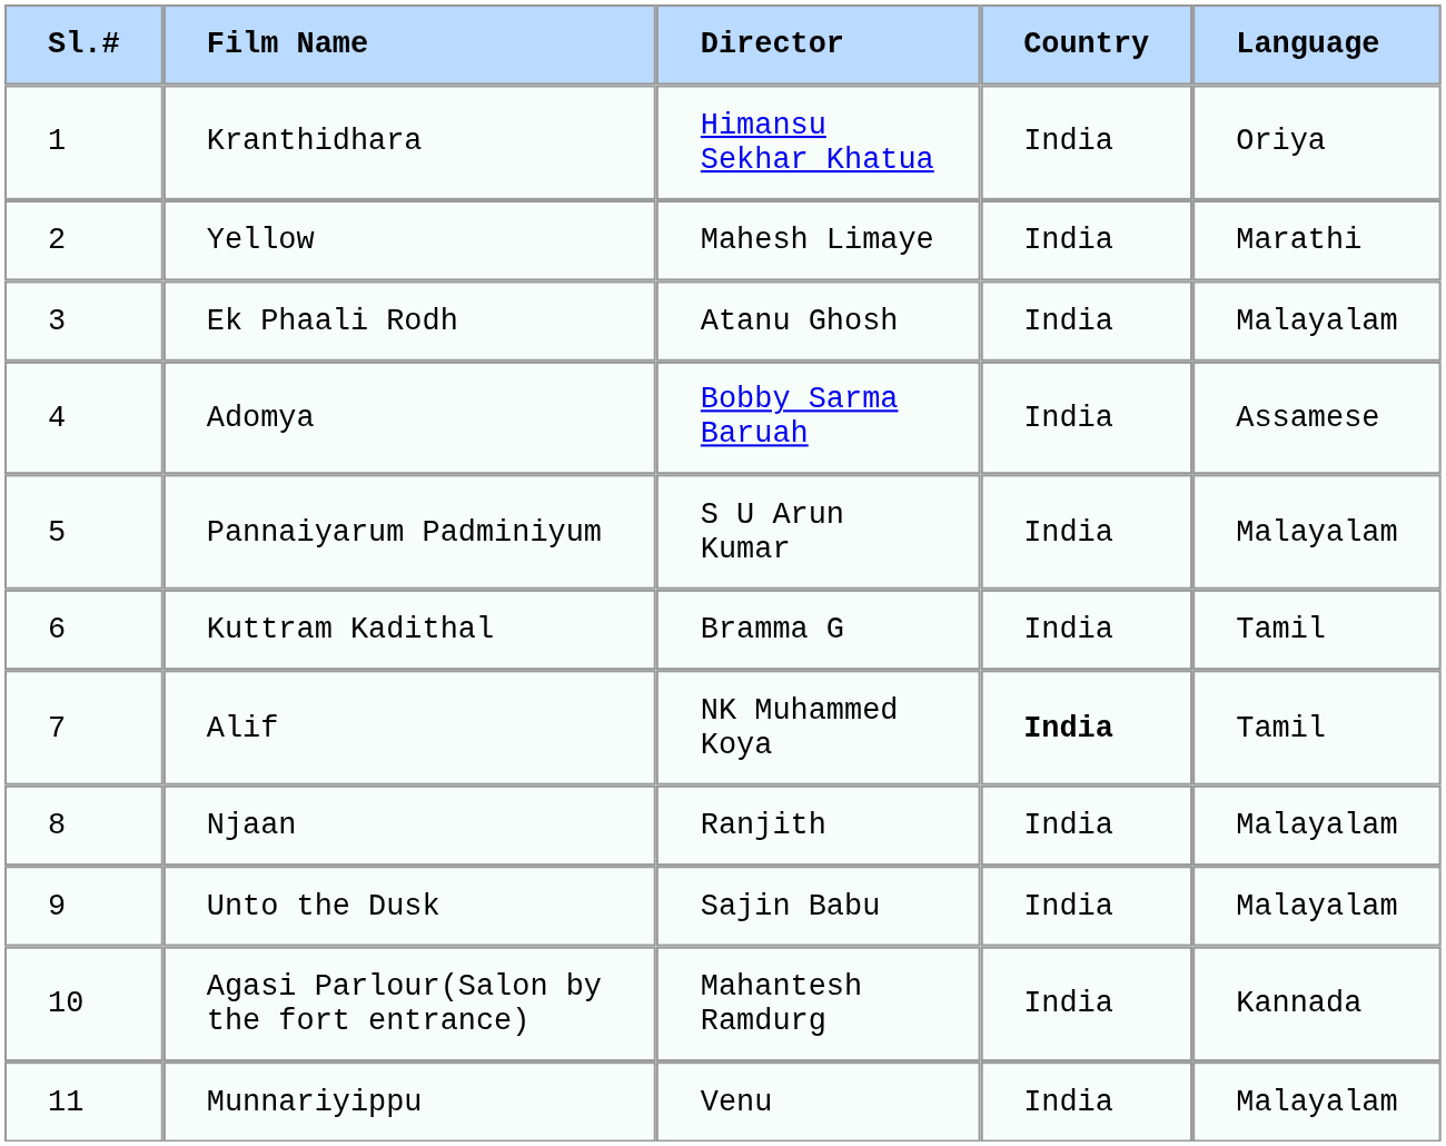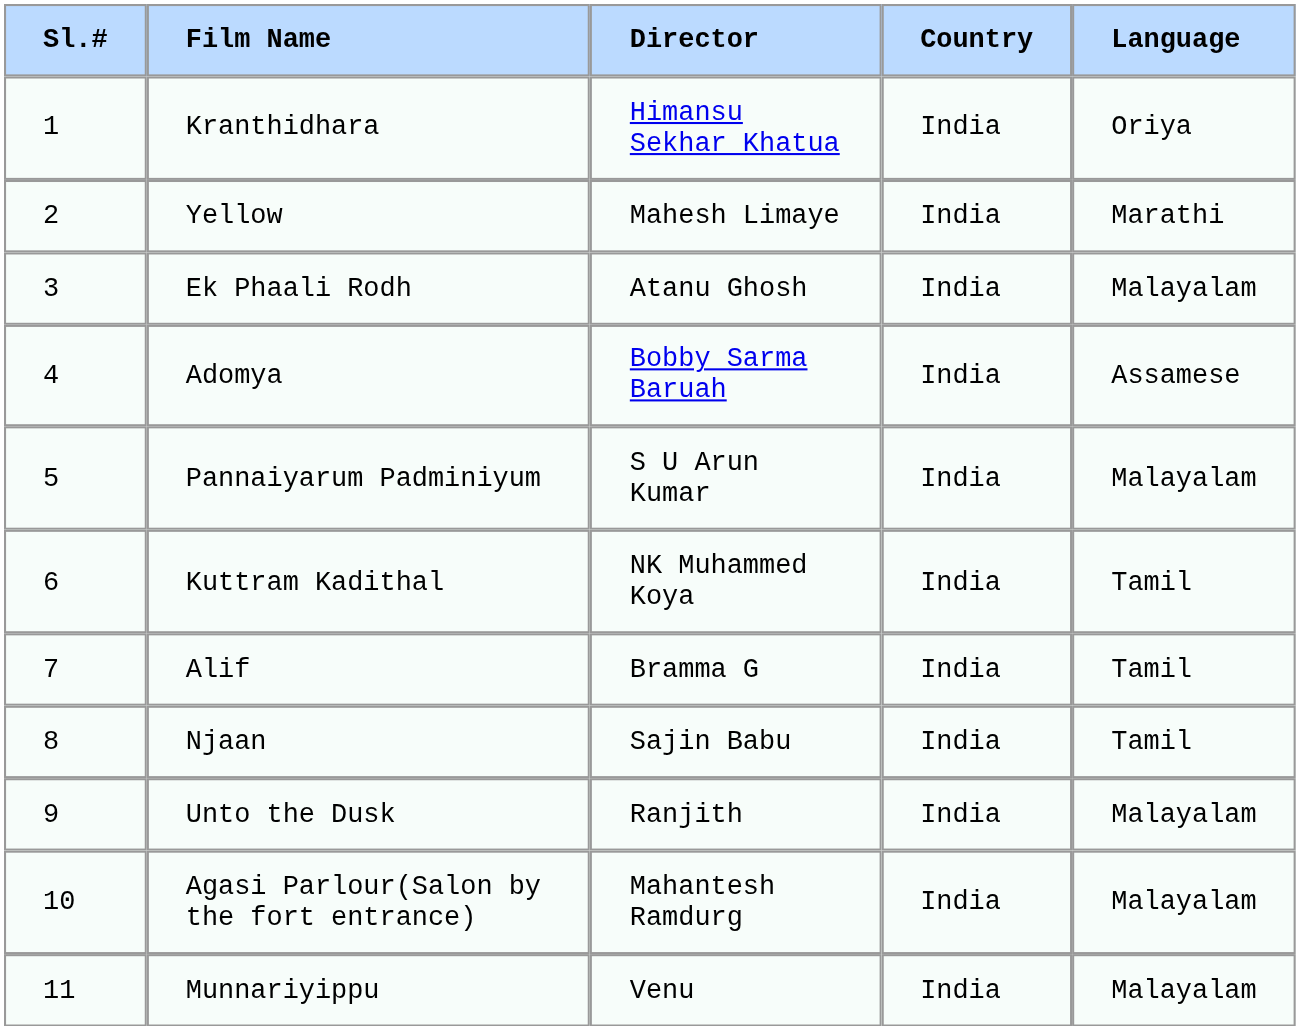 <table style="border-spacing:0;">
 <tr>
 <td style="background-color:#bbdaff;border:0.05pt solid #999999;padding-top:0.0931in;padding-bottom:0.0931in;padding-left:0.1861in;padding-right:0.1861in;"><div><strong>Sl.#</strong></div></td>
 <td style="background-color:#bbdaff;border:0.05pt solid #999999;padding-top:0.0931in;padding-bottom:0.0931in;padding-left:0.1861in;padding-right:0.1861in;"><strong>Film Name</strong></td>
 <td style="background-color:#bbdaff;border:0.05pt solid #999999;padding-top:0.0931in;padding-bottom:0.0931in;padding-left:0.1861in;padding-right:0.1861in;"><strong>Director</strong></td>
 <td style="background-color:#bbdaff;border:0.05pt solid #999999;padding-top:0.0931in;padding-bottom:0.0931in;padding-left:0.1861in;padding-right:0.1861in;"><strong>Country</strong></td>
 <td style="background-color:#bbdaff;border:0.05pt solid #999999;padding-top:0.0931in;padding-bottom:0.0931in;padding-left:0.1861in;padding-right:0.1861in;"><strong>Language</strong></td>
 </tr>
 <tr>
 <td style="background-color:#f7fdfa;border:0.05pt solid #999999;padding-top:0.0931in;padding-bottom:0.0931in;padding-left:0.1861in;padding-right:0.1861in;"><div>1</div></td>
 <td style="background-color:#f7fdfa;border:0.05pt solid #999999;padding-top:0.0931in;padding-bottom:0.0931in;padding-left:0.1861in;padding-right:0.1861in;">Kranthidhara</td>
 <td style="background-color:#f7fdfa;border:0.05pt solid #999999;padding-top:0.0931in;padding-bottom:0.0931in;padding-left:0.1861in;padding-right:0.1861in;"><a href='#'>Himansu Sekhar Khatua</a></td>
 <td style="background-color:#f7fdfa;border:0.05pt solid #999999;padding-top:0.0931in;padding-bottom:0.0931in;padding-left:0.1861in;padding-right:0.1861in;">India</td>
 <td style="background-color:#f7fdfa;border:0.05pt solid #999999;padding-top:0.0931in;padding-bottom:0.0931in;padding-left:0.1861in;padding-right:0.1861in;">Oriya</td>
 </tr>
 <tr>
 <td style="background-color:#f7fdfa;border:0.05pt solid #999999;padding-top:0.0931in;padding-bottom:0.0931in;padding-left:0.1861in;padding-right:0.1861in;"><div>2</div></td>
 <td style="background-color:#f7fdfa;border:0.05pt solid #999999;padding-top:0.0931in;padding-bottom:0.0931in;padding-left:0.1861in;padding-right:0.1861in;">Yellow</td>
 <td style="background-color:#f7fdfa;border:0.05pt solid #999999;padding-top:0.0931in;padding-bottom:0.0931in;padding-left:0.1861in;padding-right:0.1861in;">Mahesh Limaye</td>
 <td style="background-color:#f7fdfa;border:0.05pt solid #999999;padding-top:0.0931in;padding-bottom:0.0931in;padding-left:0.1861in;padding-right:0.1861in;">India</td>
 <td style="background-color:#f7fdfa;border:0.05pt solid #999999;padding-top:0.0931in;padding-bottom:0.0931in;padding-left:0.1861in;padding-right:0.1861in;">Marathi</td>
 </tr>
 <tr>
 <td style="background-color:#f7fdfa;border:0.05pt solid #999999;padding-top:0.0931in;padding-bottom:0.0931in;padding-left:0.1861in;padding-right:0.1861in;"><div>3</div></td>
 <td style="background-color:#f7fdfa;border:0.05pt solid #999999;padding-top:0.0931in;padding-bottom:0.0931in;padding-left:0.1861in;padding-right:0.1861in;">Ek Phaali Rodh</td>
 <td style="background-color:#f7fdfa;border:0.05pt solid #999999;padding-top:0.0931in;padding-bottom:0.0931in;padding-left:0.1861in;padding-right:0.1861in;">Atanu Ghosh</td>
 <td style="background-color:#f7fdfa;border:0.05pt solid #999999;padding-top:0.0931in;padding-bottom:0.0931in;padding-left:0.1861in;padding-right:0.1861in;">India</td>
 <td style="background-color:#f7fdfa;border:0.05pt solid #999999;padding-top:0.0931in;padding-bottom:0.0931in;padding-left:0.1861in;padding-right:0.1861in;">Malayalam</td>
 </tr>
 <tr>
 <td style="background-color:#f7fdfa;border:0.05pt solid #999999;padding-top:0.0931in;padding-bottom:0.0931in;padding-left:0.1861in;padding-right:0.1861in;"><div>4</div></td>
 <td style="background-color:#f7fdfa;border:0.05pt solid #999999;padding-top:0.0931in;padding-bottom:0.0931in;padding-left:0.1861in;padding-right:0.1861in;">Adomya</td>
 <td style="background-color:#f7fdfa;border:0.05pt solid #999999;padding-top:0.0931in;padding-bottom:0.0931in;padding-left:0.1861in;padding-right:0.1861in;"><a href='#'>Bobby Sarma Baruah</a></td>
 <td style="background-color:#f7fdfa;border:0.05pt solid #999999;padding-top:0.0931in;padding-bottom:0.0931in;padding-left:0.1861in;padding-right:0.1861in;">India</td>
 <td style="background-color:#f7fdfa;border:0.05pt solid #999999;padding-top:0.0931in;padding-bottom:0.0931in;padding-left:0.1861in;padding-right:0.1861in;">Assamese</td>
 </tr>
 <tr>
 <td style="background-color:#f7fdfa;border:0.05pt solid #999999;padding-top:0.0931in;padding-bottom:0.0931in;padding-left:0.1861in;padding-right:0.1861in;"><div>5</div></td>
 <td style="background-color:#f7fdfa;border:0.05pt solid #999999;padding-top:0.0931in;padding-bottom:0.0931in;padding-left:0.1861in;padding-right:0.1861in;">Pannaiyarum Padminiyum</td>
 <td style="background-color:#f7fdfa;border:0.05pt solid #999999;padding-top:0.0931in;padding-bottom:0.0931in;padding-left:0.1861in;padding-right:0.1861in;">S U Arun Kumar</td>
 <td style="background-color:#f7fdfa;border:0.05pt solid #999999;padding-top:0.0931in;padding-bottom:0.0931in;padding-left:0.1861in;padding-right:0.1861in;">India</td>
 <td style="background-color:#f7fdfa;border:0.05pt solid #999999;padding-top:0.0931in;padding-bottom:0.0931in;padding-left:0.1861in;padding-right:0.1861in;">Malayalam</td>
 </tr>
 <tr>
 <td style="background-color:#f7fdfa;border:0.05pt solid #999999;padding-top:0.0931in;padding-bottom:0.0931in;padding-left:0.1861in;padding-right:0.1861in;"><div>6</div></td>
 <td style="background-color:#f7fdfa;border:0.05pt solid #999999;padding-top:0.0931in;padding-bottom:0.0931in;padding-left:0.1861in;padding-right:0.1861in;">Kuttram Kadithal</td>
-<td style="background-color:#f7fdfa;border:0.05pt solid #999999;padding-top:0.0931in;padding-bottom:0.0931in;padding-left:0.1861in;padding-right:0.1861in;">Bramma G</td>
+<td style="background-color:#f7fdfa;border:0.05pt solid #999999;padding-top:0.0931in;padding-bottom:0.0931in;padding-left:0.1861in;padding-right:0.1861in;">NK Muhammed Koya</td>
 <td style="background-color:#f7fdfa;border:0.05pt solid #999999;padding-top:0.0931in;padding-bottom:0.0931in;padding-left:0.1861in;padding-right:0.1861in;">India</td>
 <td style="background-color:#f7fdfa;border:0.05pt solid #999999;padding-top:0.0931in;padding-bottom:0.0931in;padding-left:0.1861in;padding-right:0.1861in;">Tamil</td>
 </tr>
 <tr>
 <td style="background-color:#f7fdfa;border:0.05pt solid #999999;padding-top:0.0931in;padding-bottom:0.0931in;padding-left:0.1861in;padding-right:0.1861in;"><div>7</div></td>
 <td style="background-color:#f7fdfa;border:0.05pt solid #999999;padding-top:0.0931in;padding-bottom:0.0931in;padding-left:0.1861in;padding-right:0.1861in;">Alif</td>
-<td style="background-color:#f7fdfa;border:0.05pt solid #999999;padding-top:0.0931in;padding-bottom:0.0931in;padding-left:0.1861in;padding-right:0.1861in;">NK Muhammed Koya</td>
-<td style="background-color:#f7fdfa;border:0.05pt solid #999999;padding-top:0.0931in;padding-bottom:0.0931in;padding-left:0.1861in;padding-right:0.1861in;"><strong>India</strong></td>
+<td style="background-color:#f7fdfa;border:0.05pt solid #999999;padding-top:0.0931in;padding-bottom:0.0931in;padding-left:0.1861in;padding-right:0.1861in;">Bramma G</td>
+<td style="background-color:#f7fdfa;border:0.05pt solid #999999;padding-top:0.0931in;padding-bottom:0.0931in;padding-left:0.1861in;padding-right:0.1861in;">India</td>
 <td style="background-color:#f7fdfa;border:0.05pt solid #999999;padding-top:0.0931in;padding-bottom:0.0931in;padding-left:0.1861in;padding-right:0.1861in;">Tamil</td>
 </tr>
 <tr>
 <td style="background-color:#f7fdfa;border:0.05pt solid #999999;padding-top:0.0931in;padding-bottom:0.0931in;padding-left:0.1861in;padding-right:0.1861in;"><div>8</div></td>
 <td style="background-color:#f7fdfa;border:0.05pt solid #999999;padding-top:0.0931in;padding-bottom:0.0931in;padding-left:0.1861in;padding-right:0.1861in;">Njaan</td>
-<td style="background-color:#f7fdfa;border:0.05pt solid #999999;padding-top:0.0931in;padding-bottom:0.0931in;padding-left:0.1861in;padding-right:0.1861in;">Ranjith</td>
+<td style="background-color:#f7fdfa;border:0.05pt solid #999999;padding-top:0.0931in;padding-bottom:0.0931in;padding-left:0.1861in;padding-right:0.1861in;">Sajin Babu</td>
 <td style="background-color:#f7fdfa;border:0.05pt solid #999999;padding-top:0.0931in;padding-bottom:0.0931in;padding-left:0.1861in;padding-right:0.1861in;">India</td>
-<td style="background-color:#f7fdfa;border:0.05pt solid #999999;padding-top:0.0931in;padding-bottom:0.0931in;padding-left:0.1861in;padding-right:0.1861in;">Malayalam</td>
+<td style="background-color:#f7fdfa;border:0.05pt solid #999999;padding-top:0.0931in;padding-bottom:0.0931in;padding-left:0.1861in;padding-right:0.1861in;">Tamil</td>
 </tr>
 <tr>
 <td style="background-color:#f7fdfa;border:0.05pt solid #999999;padding-top:0.0931in;padding-bottom:0.0931in;padding-left:0.1861in;padding-right:0.1861in;"><div>9</div></td>
 <td style="background-color:#f7fdfa;border:0.05pt solid #999999;padding-top:0.0931in;padding-bottom:0.0931in;padding-left:0.1861in;padding-right:0.1861in;">Unto the Dusk</td>
-<td style="background-color:#f7fdfa;border:0.05pt solid #999999;padding-top:0.0931in;padding-bottom:0.0931in;padding-left:0.1861in;padding-right:0.1861in;">Sajin Babu</td>
+<td style="background-color:#f7fdfa;border:0.05pt solid #999999;padding-top:0.0931in;padding-bottom:0.0931in;padding-left:0.1861in;padding-right:0.1861in;">Ranjith</td>
 <td style="background-color:#f7fdfa;border:0.05pt solid #999999;padding-top:0.0931in;padding-bottom:0.0931in;padding-left:0.1861in;padding-right:0.1861in;">India</td>
 <td style="background-color:#f7fdfa;border:0.05pt solid #999999;padding-top:0.0931in;padding-bottom:0.0931in;padding-left:0.1861in;padding-right:0.1861in;">Malayalam</td>
 </tr>
 <tr>
 <td style="background-color:#f7fdfa;border:0.05pt solid #999999;padding-top:0.0931in;padding-bottom:0.0931in;padding-left:0.1861in;padding-right:0.1861in;"><div>10</div></td>
 <td style="background-color:#f7fdfa;border:0.05pt solid #999999;padding-top:0.0931in;padding-bottom:0.0931in;padding-left:0.1861in;padding-right:0.1861in;">Agasi Parlour(Salon by the fort entrance)</td>
 <td style="background-color:#f7fdfa;border:0.05pt solid #999999;padding-top:0.0931in;padding-bottom:0.0931in;padding-left:0.1861in;padding-right:0.1861in;">Mahantesh Ramdurg</td>
 <td style="background-color:#f7fdfa;border:0.05pt solid #999999;padding-top:0.0931in;padding-bottom:0.0931in;padding-left:0.1861in;padding-right:0.1861in;">India</td>
-<td style="background-color:#f7fdfa;border:0.05pt solid #999999;padding-top:0.0931in;padding-bottom:0.0931in;padding-left:0.1861in;padding-right:0.1861in;">Kannada</td>
+<td style="background-color:#f7fdfa;border:0.05pt solid #999999;padding-top:0.0931in;padding-bottom:0.0931in;padding-left:0.1861in;padding-right:0.1861in;">Malayalam</td>
 </tr>
 <tr>
 <td style="background-color:#f7fdfa;border:0.05pt solid #999999;padding-top:0.0931in;padding-bottom:0.0931in;padding-left:0.1861in;padding-right:0.1861in;"><div>11</div></td>
 <td style="background-color:#f7fdfa;border:0.05pt solid #999999;padding-top:0.0931in;padding-bottom:0.0931in;padding-left:0.1861in;padding-right:0.1861in;">Munnariyippu</td>
 <td style="background-color:#f7fdfa;border:0.05pt solid #999999;padding-top:0.0931in;padding-bottom:0.0931in;padding-left:0.1861in;padding-right:0.1861in;">Venu</td>
 <td style="background-color:#f7fdfa;border:0.05pt solid #999999;padding-top:0.0931in;padding-bottom:0.0931in;padding-left:0.1861in;padding-right:0.1861in;">India</td>
 <td style="background-color:#f7fdfa;border:0.05pt solid #999999;padding-top:0.0931in;padding-bottom:0.0931in;padding-left:0.1861in;padding-right:0.1861in;">Malayalam</td>
 </tr>
 </table>
